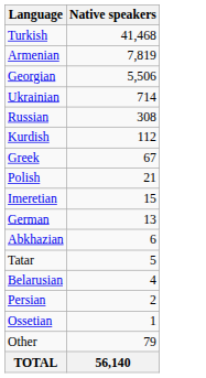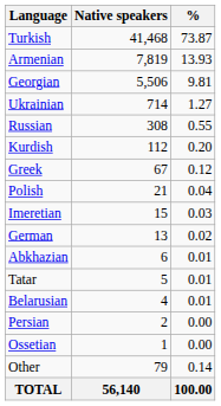 <table class="wikitable sortable">
 <tr>
 <th>Language</th>
 <th>Native speakers</th>
+<th>%</th>
 </tr>
 <tr>
 <td><a href='#'>Turkish</a></td>
 <td align="right">41,468</td>
+<td align="right">73.87</td>
 </tr>
 <tr>
 <td><a href='#'>Armenian</a></td>
 <td align="right">7,819</td>
+<td align="right">13.93</td>
 </tr>
 <tr>
 <td><a href='#'>Georgian</a></td>
 <td align="right">5,506</td>
+<td align="right">9.81</td>
 </tr>
 <tr>
 <td><a href='#'>Ukrainian</a></td>
 <td align="right">714</td>
+<td align="right">1.27</td>
 </tr>
 <tr>
 <td><a href='#'>Russian</a></td>
 <td align="right">308</td>
+<td align="right">0.55</td>
 </tr>
 <tr>
 <td><a href='#'>Kurdish</a></td>
 <td align="right">112</td>
+<td align="right">0.20</td>
 </tr>
 <tr>
 <td><a href='#'>Greek</a></td>
 <td align="right">67</td>
+<td align="right">0.12</td>
 </tr>
 <tr>
 <td><a href='#'>Polish</a></td>
 <td align="right">21</td>
+<td align="right">0.04</td>
 </tr>
 <tr>
 <td><a href='#'>Imeretian</a></td>
 <td align="right">15</td>
+<td align="right">0.03</td>
 </tr>
 <tr>
 <td><a href='#'>German</a></td>
 <td align="right">13</td>
+<td align="right">0.02</td>
 </tr>
 <tr>
 <td><a href='#'>Abkhazian</a></td>
 <td align="right">6</td>
+<td align="right">0.01</td>
 </tr>
 <tr>
 <td>Tatar</td>
 <td align="right">5</td>
+<td align="right">0.01</td>
 </tr>
 <tr>
 <td><a href='#'>Belarusian</a></td>
 <td align="right">4</td>
+<td align="right">0.01</td>
 </tr>
 <tr>
 <td><a href='#'>Persian</a></td>
 <td align="right">2</td>
+<td align="right">0.00</td>
 </tr>
 <tr>
 <td><a href='#'>Ossetian</a></td>
 <td align="right">1</td>
+<td align="right">0.00</td>
 </tr>
 <tr>
 <td>Other</td>
 <td align="right">79</td>
+<td align="right">0.14</td>
 </tr>
 <tr>
 <th>TOTAL</th>
 <th>56,140</th>
+<th>100.00</th>
 </tr>
 </table>
